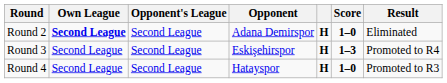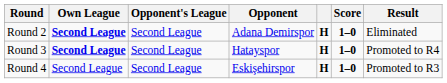 <table class="wikitable" style="text-align: left;">
 <tr>
 <th>Round</th>
 <th>Own League</th>
 <th>Opponent's League</th>
 <th>Opponent</th>
 <th></th>
 <th>Score</th>
 <th>Result</th>
 </tr>
 <tr>
 <td>Round 2</td>
 <td><strong><a href='#'>Second League</a></strong></td>
 <td><a href='#'>Second League</a></td>
 <td><a href='#'>Adana Demirspor</a></td>
 <td style="text-align:center;"><strong>H</strong></td>
 <td style="text-align:center;"><strong>1–0</strong></td>
 <td>Eliminated</td>
 </tr>
 <tr>
 <td>Round 3</td>
+<td><strong><a href='#'>Second League</a></strong></td>
 <td><a href='#'>Second League</a></td>
-<td><a href='#'>Second League</a></td>
-<td><a href='#'>Eskişehirspor</a></td>
+<td><a href='#'>Hatayspor</a></td>
 <td style="text-align:center;"><strong>H</strong></td>
-<td style="text-align:center;"><strong>1–3</strong></td>
+<td style="text-align:center;"><strong>1–0</strong></td>
 <td>Promoted to R4</td>
 </tr>
 <tr>
 <td>Round 4</td>
 <td><a href='#'>Second League</a></td>
 <td><a href='#'>Second League</a></td>
-<td><a href='#'>Hatayspor</a></td>
+<td><a href='#'>Eskişehirspor</a></td>
 <td style="text-align:center;"><strong>H</strong></td>
 <td style="text-align:center;"><strong>1–0</strong></td>
 <td>Promoted to R3</td>
 </tr>
 </table>
